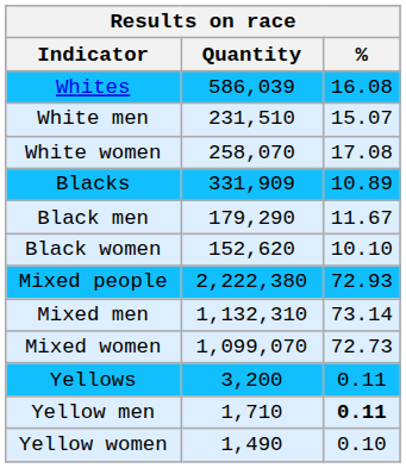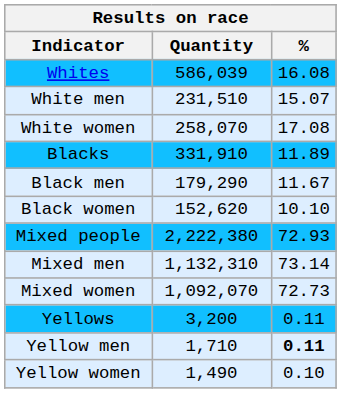 <table class="wikitable" id="cx103" style="text-align: center; margin-right: 8px; font-size: 85%; margin-bottom: 10px;" width="24%">
 <tr>
 <th colspan="8">Results on race</th>
 </tr>
 <tr>
 <th width="35%">Indicator</th>
 <th width="20%">Quantity</th>
 <th width="5%">%</th>
 </tr>
 <tr bgcolor="#11BFFF">
 <td><a href='#'>Whites</a></td>
 <td align="center">586,039</td>
 <td align="center">16.08</td>
 </tr>
 <tr bgcolor="#DDEEFF">
 <td>White men</td>
 <td align="center">231,510</td>
 <td align="center">15.07</td>
 </tr>
 <tr bgcolor="#DDEEFF">
 <td>White women</td>
 <td align="center">258,070</td>
 <td align="center">17.08</td>
 </tr>
 <tr bgcolor="#11BFFF">
 <td>Blacks</td>
-<td align="center">331,909</td>
-<td align="center">10.89</td>
+<td align="center">331,910</td>
+<td align="center">11.89</td>
 </tr>
 <tr bgcolor="#DDEEFF">
 <td>Black men</td>
 <td align="center">179,290</td>
 <td align="center">11.67</td>
 </tr>
 <tr bgcolor="#DDEEFF">
 <td>Black women</td>
 <td align="center">152,620</td>
 <td align="center">10.10</td>
 </tr>
 <tr bgcolor="#11BFFF">
 <td>Mixed people</td>
 <td align="center">2,222,380</td>
 <td align="center">72.93</td>
 </tr>
 <tr bgcolor="#DDEEFF">
 <td>Mixed men</td>
 <td align="center">1,132,310</td>
 <td align="center">73.14</td>
 </tr>
 <tr bgcolor="#DDEEFF">
 <td>Mixed women</td>
-<td align="center">1,099,070</td>
+<td align="center">1,092,070</td>
 <td align="center">72.73</td>
 </tr>
 <tr bgcolor="#11BFFF">
 <td>Yellows</td>
 <td align="center">3,200</td>
 <td align="center">0.11</td>
 </tr>
 <tr bgcolor="#DDEEFF">
 <td>Yellow men</td>
 <td align="center">1,710</td>
 <td align="center"><strong>0.11</strong></td>
 </tr>
 <tr bgcolor="#DDEEFF">
 <td>Yellow women</td>
 <td align="center">1,490</td>
 <td align="center">0.10</td>
 </tr>
 </table>
